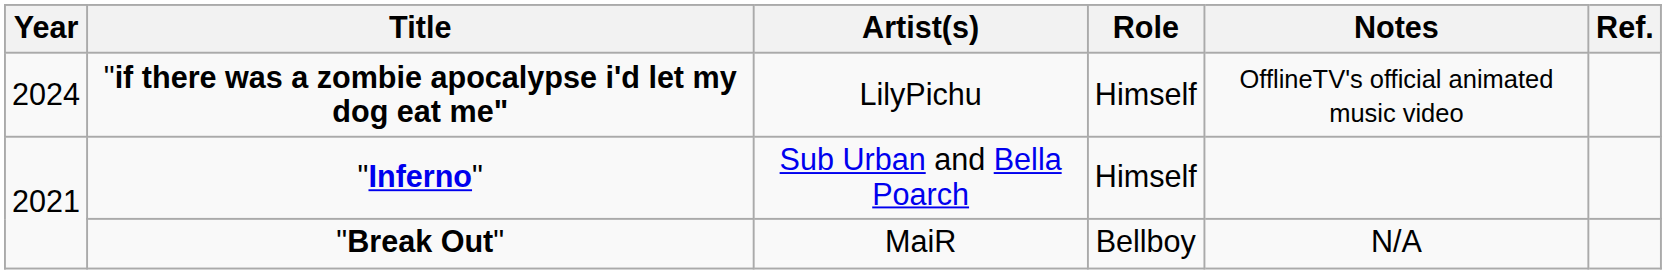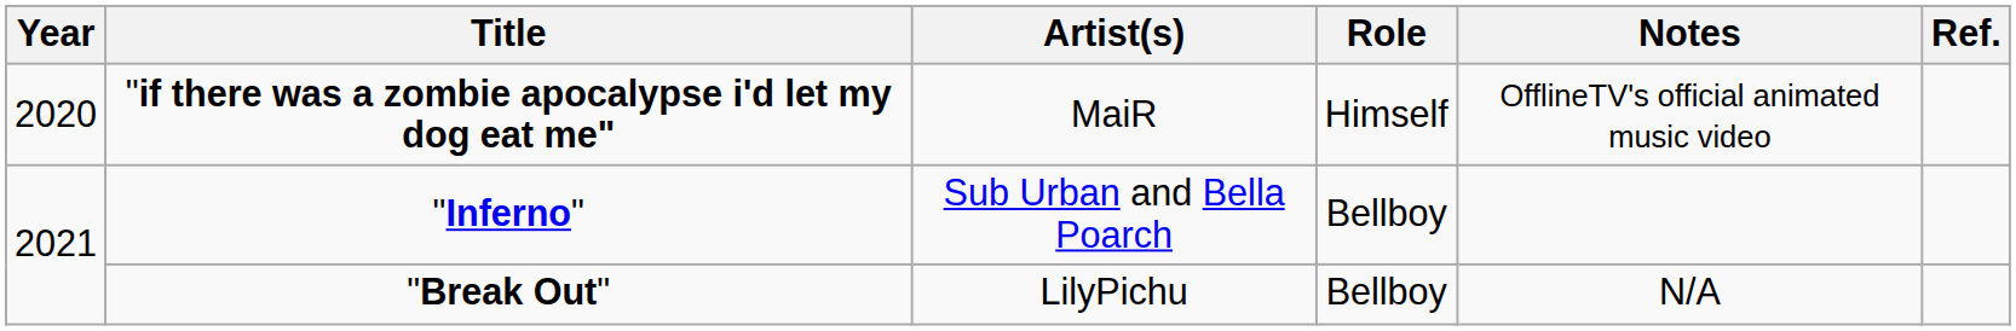 <table class="wikitable" style="text-align:center;">
 <tr>
 <th>Year</th>
 <th>Title</th>
 <th>Artist(s)</th>
 <th>Role</th>
 <th>Notes</th>
 <th>Ref.</th>
 </tr>
 <tr>
-<td>2024</td>
+<td>2020</td>
 <td>"<strong>if there was a zombie apocalypse i'd let my dog eat me"</strong></td>
-<td>LilyPichu</td>
+<td>MaiR</td>
 <td>Himself</td>
 <td><small>OfflineTV's official animated music video</small></td>
 <td></td>
 </tr>
 <tr>
 <td rowspan="2">2021</td>
 <td>"<strong><a href='#'>Inferno</a></strong>"</td>
 <td><a href='#'>Sub Urban</a> and <a href='#'>Bella Poarch</a></td>
-<td>Himself</td>
+<td>Bellboy</td>
 <td></td>
 <td></td>
 </tr>
 <tr>
 <td>"<strong>Break Out</strong>"</td>
-<td>MaiR</td>
+<td>LilyPichu</td>
 <td>Bellboy</td>
 <td>N/A</td>
 <td></td>
 </tr>
 </table>
